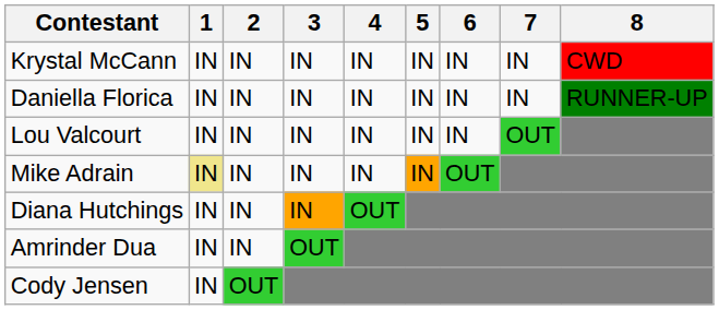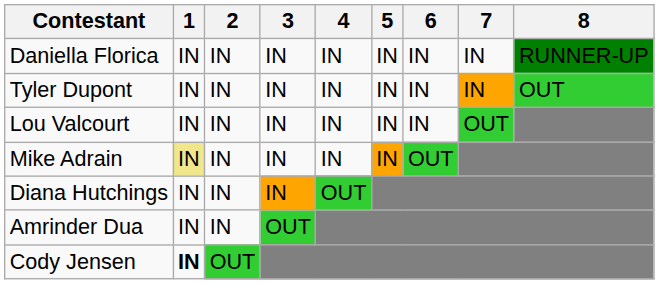 <table class="wikitable">
 <tr>
 <th>Contestant</th>
 <th>1</th>
 <th>2</th>
 <th>3</th>
 <th>4</th>
 <th>5</th>
 <th>6</th>
 <th>7</th>
 <th>8</th>
 </tr>
 <tr>
-<td>Krystal McCann</td>
-<td>IN</td>
-<td>IN</td>
-<td>IN</td>
-<td>IN</td>
-<td>IN</td>
-<td>IN</td>
-<td>IN</td>
-<td style="background-color:red">CWD</td>
-</tr>
-<tr>
 <td>Daniella Florica</td>
 <td>IN</td>
 <td>IN</td>
 <td>IN</td>
 <td>IN</td>
 <td>IN</td>
 <td>IN</td>
 <td>IN</td>
 <td style="background-color:green">RUNNER-UP</td>
+</tr>
+<tr>
+<td>Tyler Dupont</td>
+<td>IN</td>
+<td>IN</td>
+<td>IN</td>
+<td>IN</td>
+<td>IN</td>
+<td>IN</td>
+<td style="background-color:orange">IN</td>
+<td style="background-color:limegreen">OUT</td>
 </tr>
 <tr>
 <td>Lou Valcourt</td>
 <td>IN</td>
 <td>IN</td>
 <td>IN</td>
 <td>IN</td>
 <td>IN</td>
 <td>IN</td>
 <td style="background-color:limegreen">OUT</td>
 <td style="background-color:gray" colspan="1"></td>
 </tr>
 <tr>
 <td>Mike Adrain</td>
 <td style="background: khaki;">IN</td>
 <td>IN</td>
 <td>IN</td>
 <td>IN</td>
 <td style="background-color:orange">IN</td>
 <td style="background-color:limegreen">OUT</td>
 <td style="background-color:gray" colspan="2"></td>
 </tr>
 <tr>
 <td>Diana Hutchings</td>
 <td>IN</td>
 <td>IN</td>
 <td style="background-color:orange">IN</td>
 <td style="background-color:limegreen">OUT</td>
 <td style="background-color:gray" colspan="4"></td>
 </tr>
 <tr>
 <td>Amrinder Dua</td>
 <td>IN</td>
 <td>IN</td>
 <td style="background-color:limegreen">OUT</td>
 <td style="background-color:gray" colspan="5"></td>
 </tr>
 <tr>
 <td>Cody Jensen</td>
-<td>IN</td>
+<td><strong>IN</strong></td>
 <td style="background-color:limegreen">OUT</td>
 <td style="background-color:gray" colspan="6"></td>
 </tr>
 </table>
